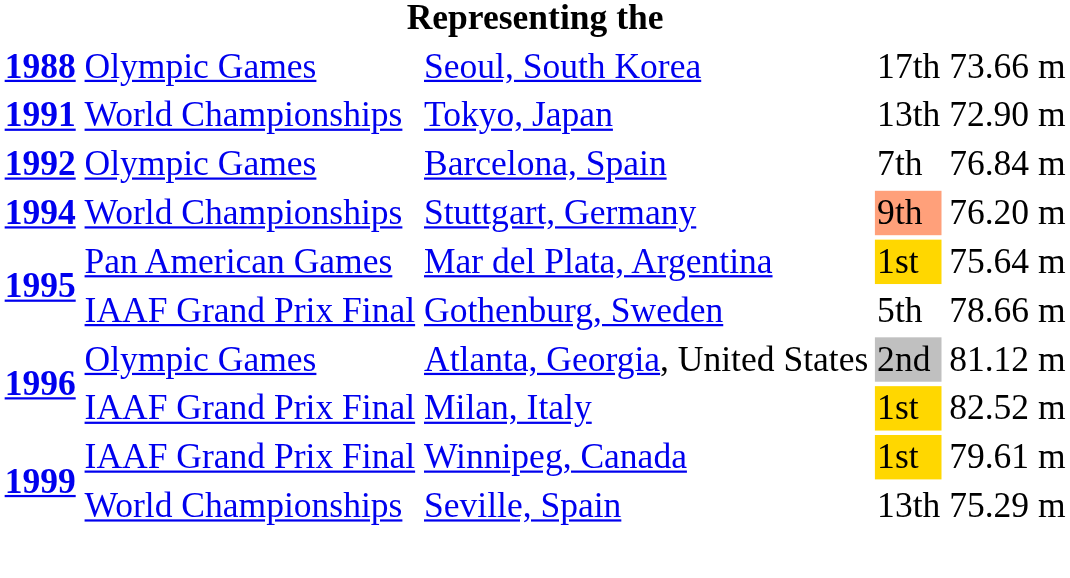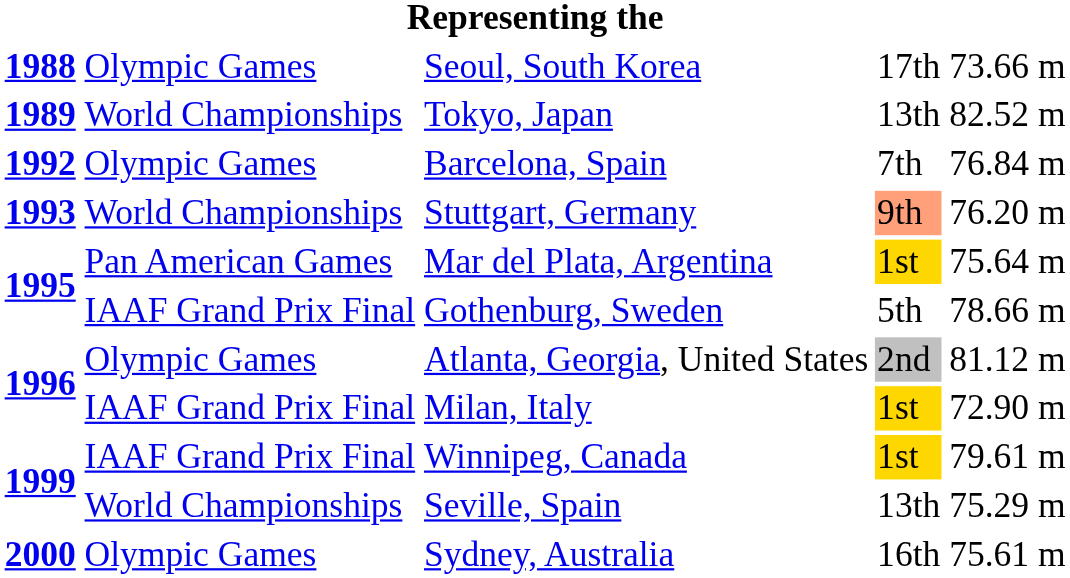 <table>
 <tr>
 <th colspan="5">Representing the </th>
 </tr>
 <tr>
 <td><strong><a href='#'>1988</a></strong></td>
 <td><a href='#'>Olympic Games</a></td>
 <td><a href='#'>Seoul, South Korea</a></td>
 <td>17th</td>
 <td>73.66 m</td>
 </tr>
 <tr>
-<td><strong><a href='#'>1991</a></strong></td>
+<td><strong><a href='#'>1989</a></strong></td>
 <td><a href='#'>World Championships</a></td>
 <td><a href='#'>Tokyo, Japan</a></td>
 <td>13th</td>
-<td>72.90 m</td>
+<td>82.52 m</td>
 </tr>
 <tr>
 <td><strong><a href='#'>1992</a></strong></td>
 <td><a href='#'>Olympic Games</a></td>
 <td><a href='#'>Barcelona, Spain</a></td>
 <td>7th</td>
 <td>76.84 m</td>
 </tr>
 <tr>
-<td><strong><a href='#'>1994</a></strong></td>
+<td><strong><a href='#'>1993</a></strong></td>
 <td><a href='#'>World Championships</a></td>
 <td><a href='#'>Stuttgart, Germany</a></td>
 <td style="background: lightsalmon;">9th</td>
 <td>76.20 m</td>
 </tr>
 <tr>
 <td rowspan=2><strong><a href='#'>1995</a></strong></td>
 <td><a href='#'>Pan American Games</a></td>
 <td><a href='#'>Mar del Plata, Argentina</a></td>
 <td style="background:gold;">1st</td>
 <td>75.64 m</td>
 </tr>
 <tr>
 <td><a href='#'>IAAF Grand Prix Final</a></td>
 <td><a href='#'>Gothenburg, Sweden</a></td>
 <td>5th</td>
 <td>78.66 m</td>
 </tr>
 <tr>
 <td rowspan=2><strong><a href='#'>1996</a></strong></td>
 <td><a href='#'>Olympic Games</a></td>
 <td><a href='#'>Atlanta, Georgia</a>, United States</td>
 <td style="background:silver;">2nd</td>
 <td>81.12 m</td>
 </tr>
 <tr>
 <td><a href='#'>IAAF Grand Prix Final</a></td>
 <td><a href='#'>Milan, Italy</a></td>
 <td style="background:gold;">1st</td>
-<td>82.52 m</td>
+<td>72.90 m</td>
 </tr>
 <tr>
 <td rowspan=2><strong><a href='#'>1999</a></strong></td>
 <td><a href='#'>IAAF Grand Prix Final</a></td>
 <td><a href='#'>Winnipeg, Canada</a></td>
 <td style="background:gold;">1st</td>
 <td>79.61 m</td>
 </tr>
 <tr>
 <td><a href='#'>World Championships</a></td>
 <td><a href='#'>Seville, Spain</a></td>
 <td>13th</td>
 <td>75.29 m</td>
 </tr>
+<tr>
+<td><strong><a href='#'>2000</a></strong></td>
+<td><a href='#'>Olympic Games</a></td>
+<td><a href='#'>Sydney, Australia</a></td>
+<td>16th</td>
+<td>75.61 m</td>
+</tr>
 </table>
